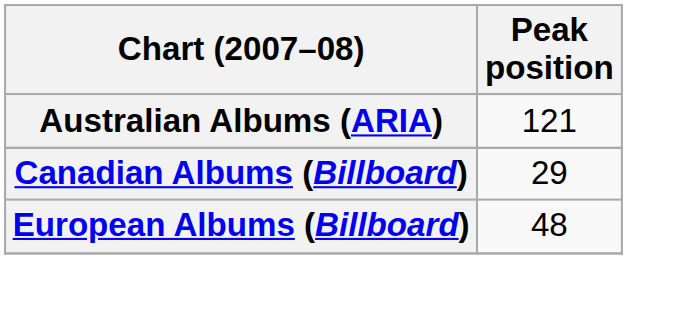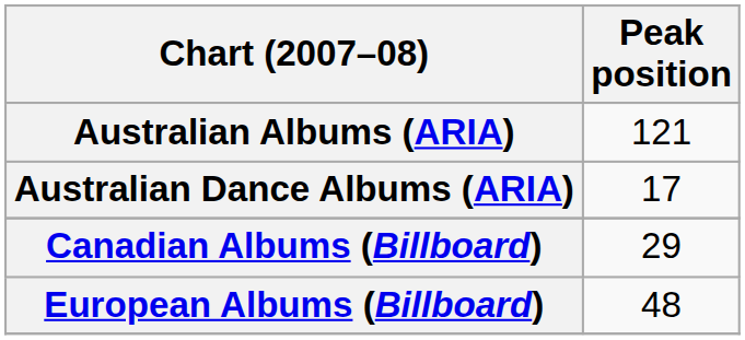 <table class="wikitable sortable plainrowheaders" style="text-align:center">
 <tr>
 <th scope="col">Chart (2007–08)</th>
 <th scope="col">Peak<br>position</th>
 </tr>
 <tr>
 <th scope="row">Australian Albums (<a href='#'>ARIA</a>)</th>
 <td>121</td>
+</tr>
+<tr>
+<th scope="row">Australian Dance Albums (<a href='#'>ARIA</a>)</th>
+<td>17</td>
 </tr>
 <tr>
 </tr>
 <tr>
 <th scope="row"><a href='#'>Canadian Albums</a> (<em><a href='#'>Billboard</a></em>)</th>
 <td>29</td>
 </tr>
 <tr>
 <th scope="row"><a href='#'>European Albums</a> (<em><a href='#'>Billboard</a></em>)</th>
 <td>48</td>
 </tr>
 <tr>
 </tr>
 <tr>
 </tr>
 <tr>
 </tr>
 <tr>
 </tr>
 <tr>
 </tr>
 </table>
